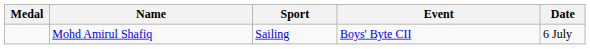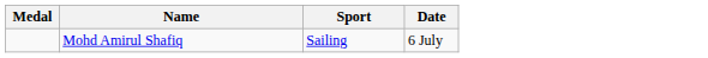 <table class="wikitable sortable" style="font-size:95%">
 <tr>
 <th width="50">Medal</th>
 <th width="250">Name</th>
 <th width="100">Sport</th>
-<th width="250">Event</th>
 <th width="50">Date</th>
 </tr>
 <tr>
 <td></td>
 <td><a href='#'>Mohd Amirul Shafiq</a></td>
 <td><a href='#'>Sailing</a></td>
-<td><a href='#'>Boys' Byte CII</a></td>
 <td>6 July</td>
 </tr>
 </table>
